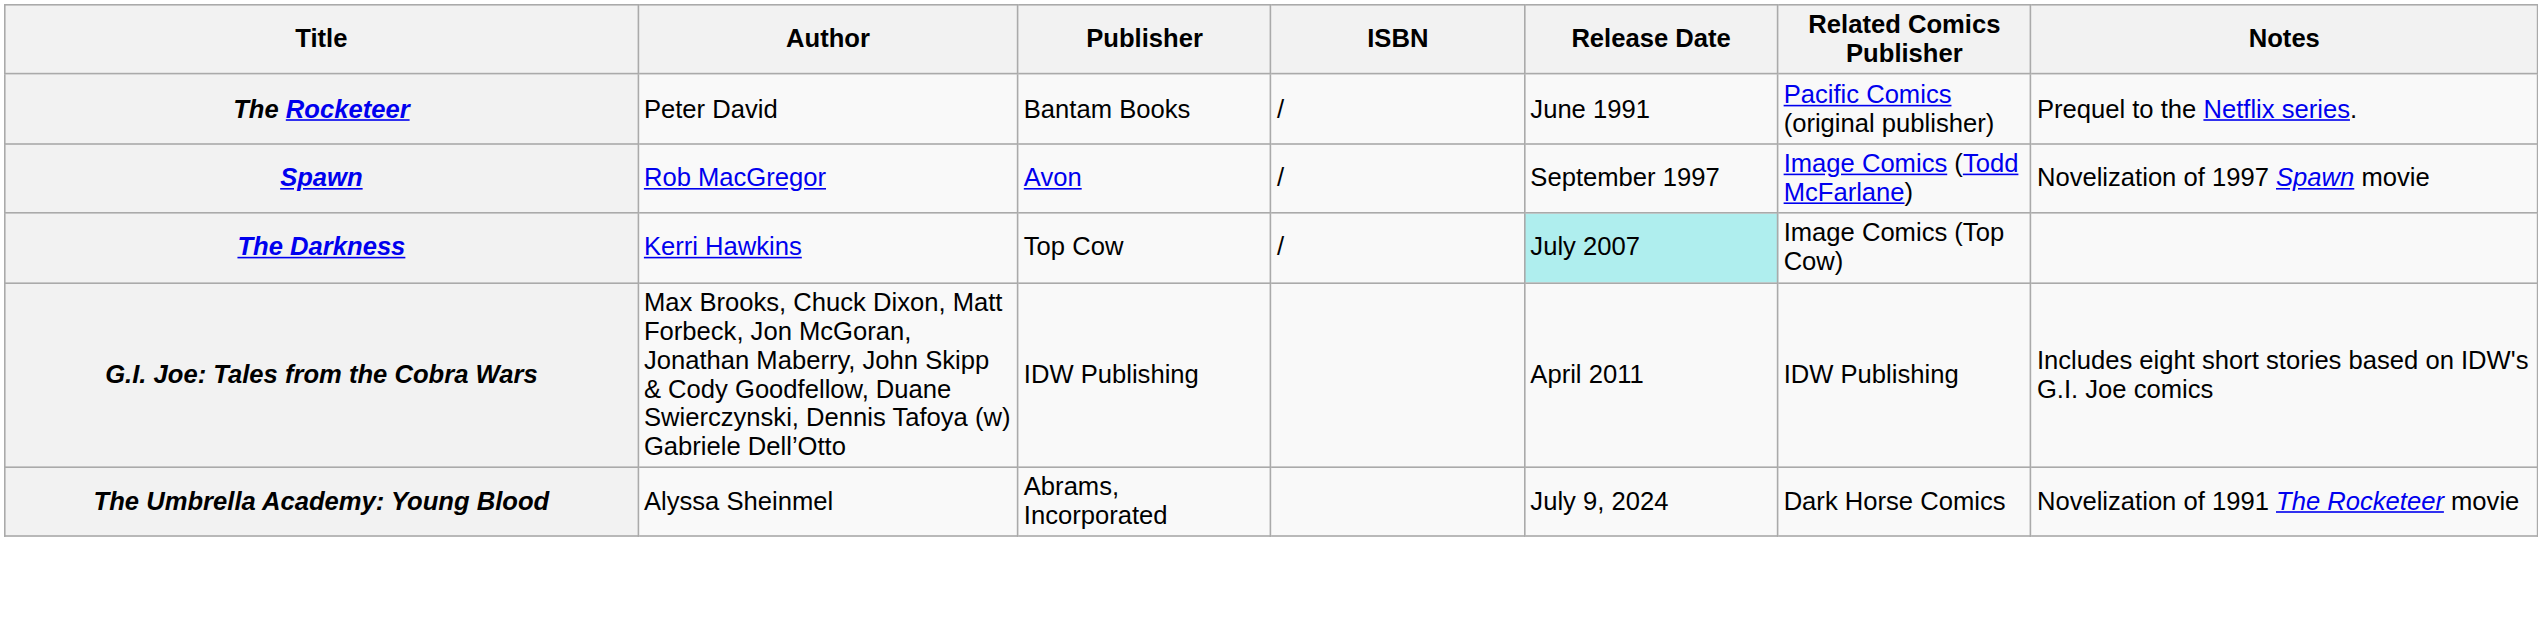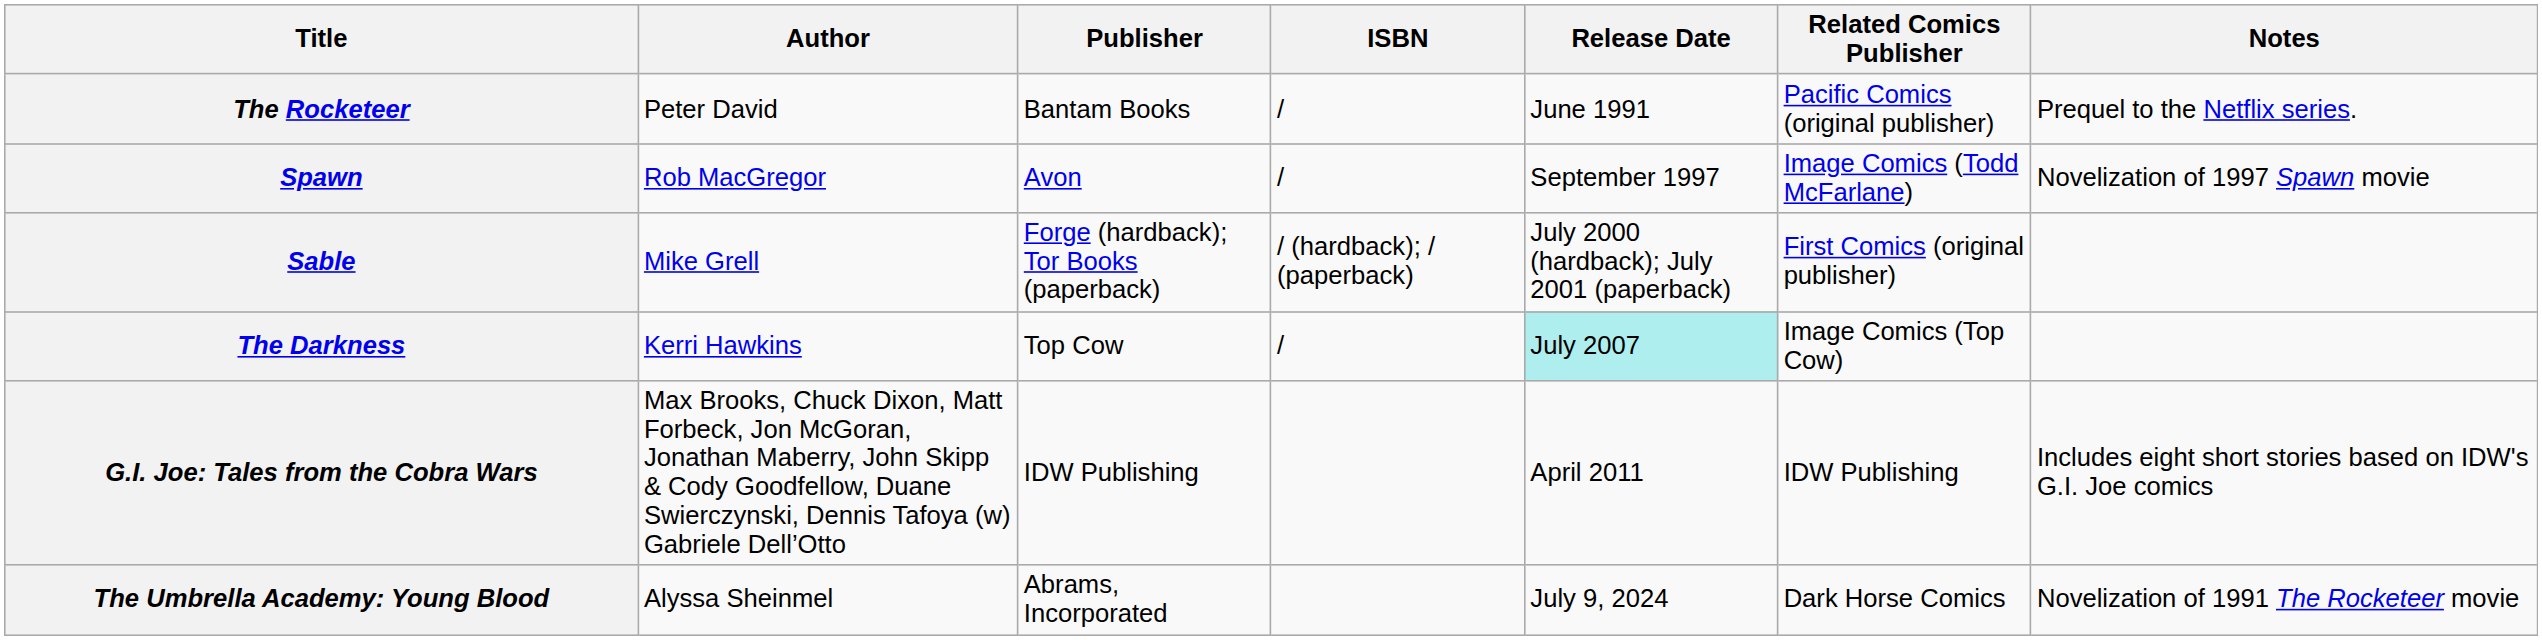 <table class="wikitable" width="100%">
 <tr>
 <th width="25%">Title</th>
 <th width="15%">Author</th>
 <th width="10%">Publisher</th>
 <th width="10%">ISBN</th>
 <th width="10%">Release Date</th>
 <th width="10%">Related Comics Publisher</th>
 <th width="20%">Notes</th>
 </tr>
 <tr>
 <th><em>The <a href='#'>Rocketeer</a></em></th>
 <td>Peter David</td>
 <td>Bantam Books</td>
 <td> / </td>
 <td>June 1991</td>
 <td><a href='#'>Pacific Comics</a> (original publisher)</td>
 <td>Prequel to the <a href='#'>Netflix series</a>.</td>
 </tr>
 <tr>
 <th><em><a href='#'>Spawn</a></em></th>
 <td><a href='#'>Rob MacGregor</a></td>
 <td><a href='#'>Avon</a></td>
 <td> / </td>
 <td>September 1997</td>
 <td><a href='#'>Image Comics</a> (<a href='#'>Todd McFarlane</a>)</td>
 <td>Novelization of 1997 <em><a href='#'>Spawn</a></em> movie</td>
 </tr>
 <tr>
+<th><em><a href='#'>Sable</a></em></th>
+<td><a href='#'>Mike Grell</a></td>
+<td><a href='#'>Forge</a> (hardback); <a href='#'>Tor Books</a> (paperback)</td>
+<td> /  (hardback);  /  (paperback)</td>
+<td>July 2000 (hardback); July 2001 (paperback)</td>
+<td><a href='#'>First Comics</a> (original publisher)</td>
+<td></td>
+</tr>
+<tr>
 <th><em><a href='#'>The Darkness</a></em></th>
 <td><a href='#'>Kerri Hawkins</a></td>
 <td>Top Cow</td>
 <td> / </td>
 <td style="background: paleturquoise;">July 2007</td>
 <td>Image Comics (Top Cow)</td>
 <td></td>
 </tr>
 <tr>
 <th><em>G.I. Joe: Tales from the Cobra Wars</em></th>
 <td>Max Brooks, Chuck Dixon, Matt Forbeck, Jon McGoran, Jonathan Maberry, John Skipp & Cody Goodfellow, Duane Swierczynski, Dennis Tafoya (w) Gabriele Dell’Otto</td>
 <td>IDW Publishing</td>
 <td></td>
 <td>April 2011</td>
 <td>IDW Publishing</td>
 <td>Includes eight short stories based on IDW's G.I. Joe comics</td>
 </tr>
 <tr>
 <th><em>The Umbrella Academy: Young Blood</em></th>
 <td>Alyssa Sheinmel</td>
 <td>Abrams, Incorporated</td>
 <td></td>
 <td>July 9, 2024</td>
 <td>Dark Horse Comics</td>
 <td>Novelization of 1991 <em><a href='#'>The Rocketeer</a></em> movie</td>
 </tr>
 </table>
